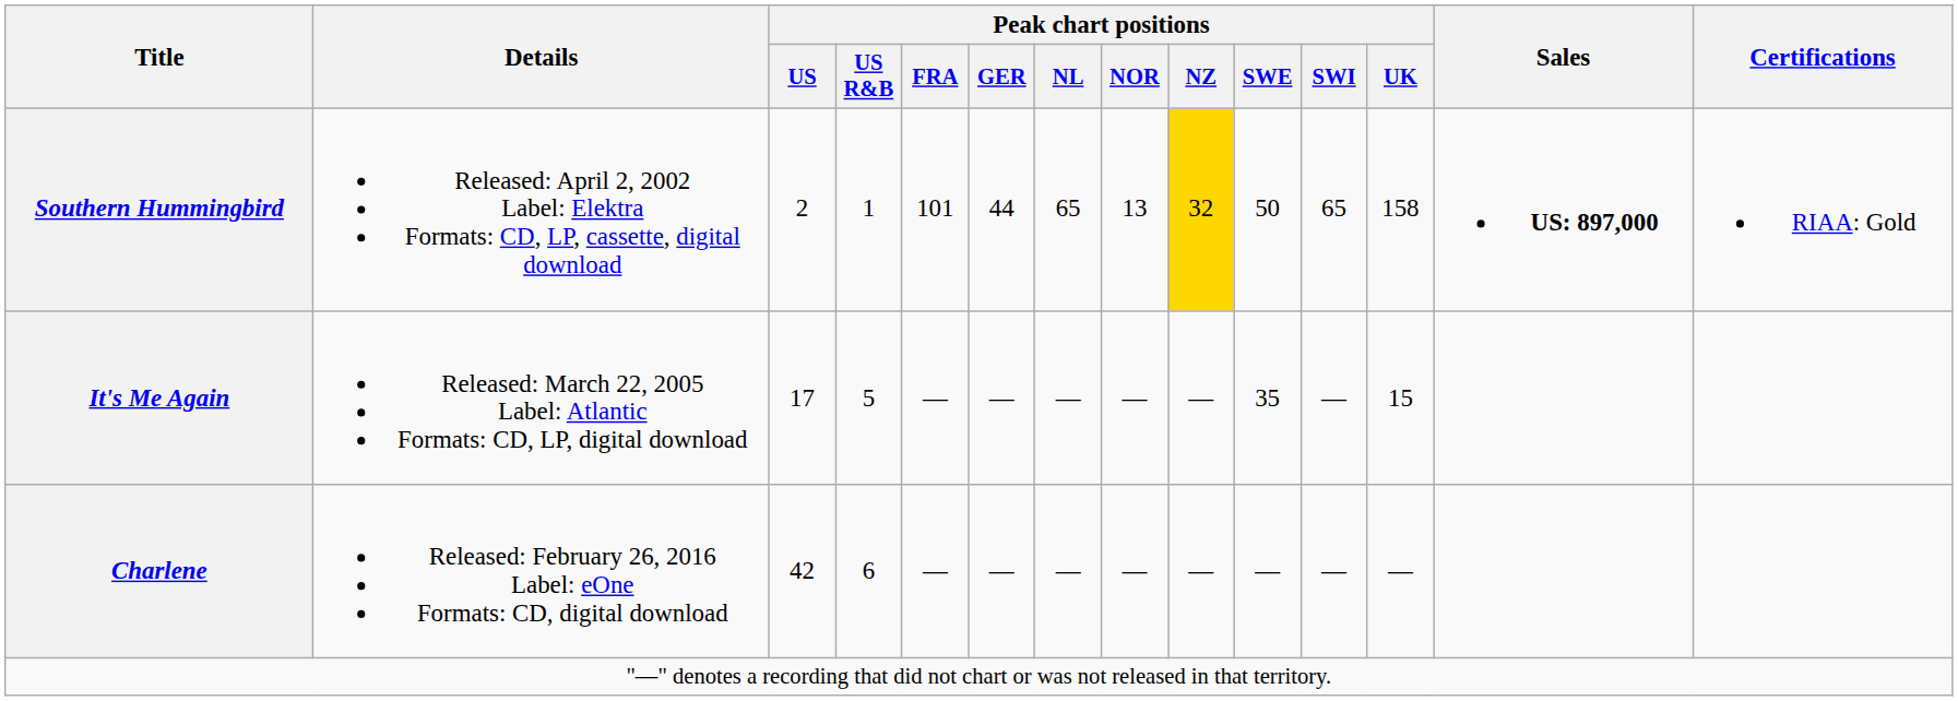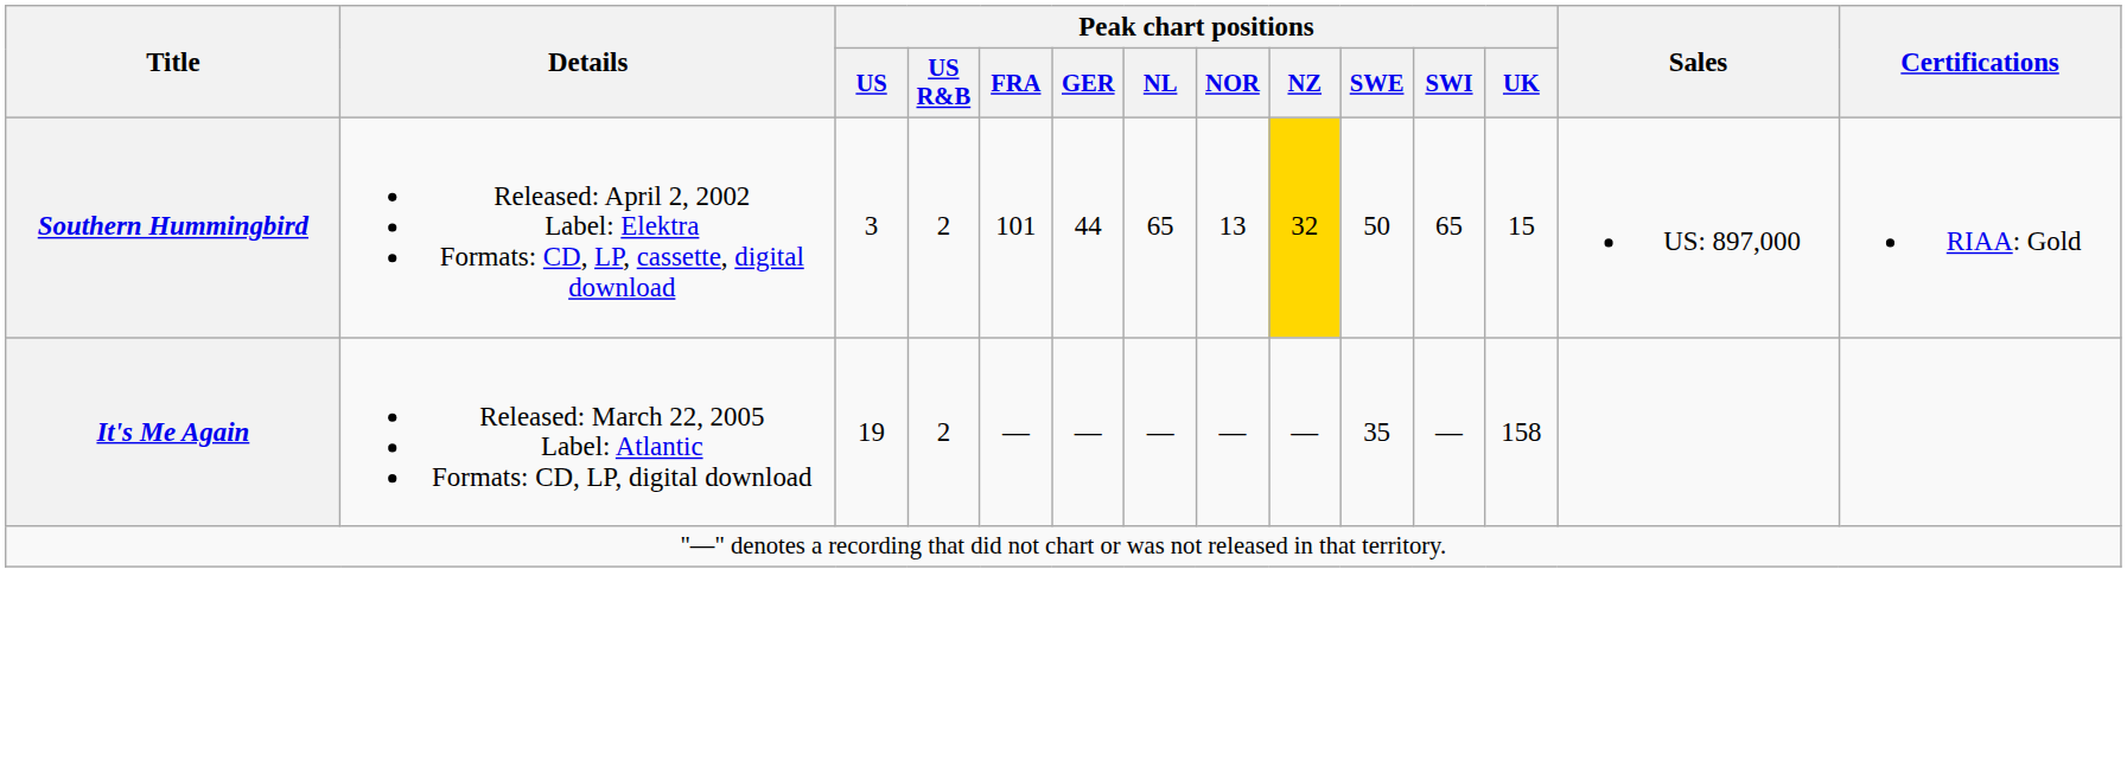 <table class="wikitable plainrowheaders" style="text-align:center">
 <tr>
 <th scope="col" rowspan="2" style="width:12em;">Title</th>
 <th scope="col" rowspan="2" style="width:18em;">Details</th>
 <th scope="col" colspan="10">Peak chart positions</th>
 <th scope="col" rowspan="2" style="width:10em;">Sales</th>
 <th scope="col" rowspan="2" style="width:10em;"><a href='#'>Certifications</a></th>
 </tr>
 <tr>
 <th scope="col" style="width:2.5em;font-size:90%;"><a href='#'>US</a><br></th>
 <th scope="col" style="width:2.5em;font-size:90%;"><a href='#'>US<br>R&B</a><br></th>
 <th scope="col" style="width:2.5em;font-size:90%;"><a href='#'>FRA</a><br></th>
 <th scope="col" style="width:2.5em;font-size:90%;"><a href='#'>GER</a><br></th>
 <th scope="col" style="width:2.5em;font-size:90%;"><a href='#'>NL</a><br></th>
 <th scope="col" style="width:2.5em;font-size:90%;"><a href='#'>NOR</a><br></th>
 <th scope="col" style="width:2.5em;font-size:90%;"><a href='#'>NZ</a><br></th>
 <th scope="col" style="width:2.5em;font-size:90%;"><a href='#'>SWE</a><br></th>
 <th scope="col" style="width:2.5em;font-size:90%;"><a href='#'>SWI</a><br></th>
 <th scope="col" style="width:2.5em;font-size:90%;"><a href='#'>UK</a><br></th>
 </tr>
 <tr>
 <th scope="row"><em><a href='#'>Southern Hummingbird</a></em></th>
 <td><br><ul><li>Released: April 2, 2002</li><li>Label: <a href='#'>Elektra</a></li><li>Formats: <a href='#'>CD</a>, <a href='#'>LP</a>, <a href='#'>cassette</a>, <a href='#'>digital download</a></li></ul></td>
+<td>3</td>
 <td>2</td>
-<td>1</td>
 <td>101</td>
 <td>44</td>
 <td>65</td>
 <td>13</td>
 <td style="background: gold;">32</td>
 <td>50</td>
 <td>65</td>
-<td>158</td>
-<td><strong><br><ul><li>US: 897,000</li></ul></strong></td>
+<td>15</td>
+<td><br><ul><li>US: 897,000</li></ul></td>
 <td><br><ul><li><a href='#'>RIAA</a>: Gold</li></ul></td>
 </tr>
 <tr>
 <th scope="row"><em><a href='#'>It's Me Again</a></em></th>
 <td><br><ul><li>Released: March 22, 2005</li><li>Label: <a href='#'>Atlantic</a></li><li>Formats: CD, LP, digital download</li></ul></td>
-<td>17</td>
-<td>5</td>
+<td>19</td>
+<td>2</td>
 <td>—</td>
 <td>—</td>
 <td>—</td>
 <td>—</td>
 <td>—</td>
 <td>35</td>
 <td>—</td>
-<td>15</td>
-<td></td>
-<td></td>
-</tr>
-<tr>
-<th scope="row"><em><a href='#'>Charlene</a></em></th>
-<td><br><ul><li>Released: February 26, 2016</li><li>Label: <a href='#'>eOne</a></li><li>Formats: CD, digital download</li></ul></td>
-<td>42</td>
-<td>6</td>
-<td>—</td>
-<td>—</td>
-<td>—</td>
-<td>—</td>
-<td>—</td>
-<td>—</td>
-<td>—</td>
-<td>—</td>
+<td>158</td>
 <td></td>
 <td></td>
 </tr>
 <tr>
 <td colspan="14" style="font-size:90%">"—" denotes a recording that did not chart or was not released in that territory.</td>
 </tr>
 </table>
